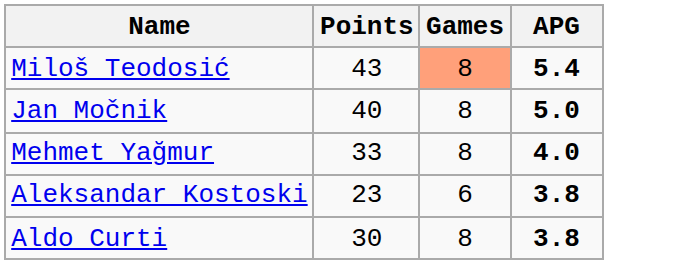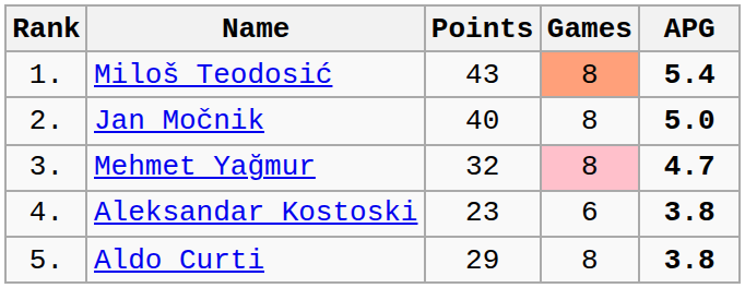 <table class="wikitable" style="text-align: center;">
 <tr>
+<th>Rank</th>
 <th>Name</th>
 <th>Points</th>
 <th>Games</th>
 <th width=40>APG</th>
 </tr>
 <tr>
+<td>1.</td>
 <td align="left"> <a href='#'>Miloš Teodosić</a></td>
 <td>43</td>
 <td style="background: lightsalmon;">8</td>
 <td><strong>5.4</strong></td>
 </tr>
 <tr>
+<td>2.</td>
 <td align="left"> <a href='#'>Jan Močnik</a></td>
 <td>40</td>
 <td>8</td>
 <td><strong>5.0</strong></td>
 </tr>
 <tr>
+<td>3.</td>
 <td align="left"> <a href='#'>Mehmet Yağmur</a></td>
-<td>33</td>
-<td>8</td>
-<td><strong>4.0</strong></td>
+<td>32</td>
+<td style="background: pink;">8</td>
+<td><strong>4.7</strong></td>
 </tr>
 <tr>
+<td>4.</td>
 <td align="left"> <a href='#'>Aleksandar Kostoski</a></td>
 <td>23</td>
 <td>6</td>
 <td><strong>3.8</strong></td>
 </tr>
 <tr>
+<td>5.</td>
 <td align="left"> <a href='#'>Aldo Curti</a></td>
-<td>30</td>
+<td>29</td>
 <td>8</td>
 <td><strong>3.8</strong></td>
 </tr>
 </table>
